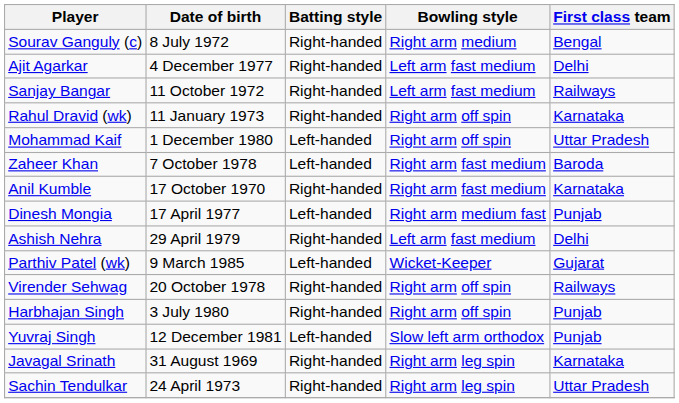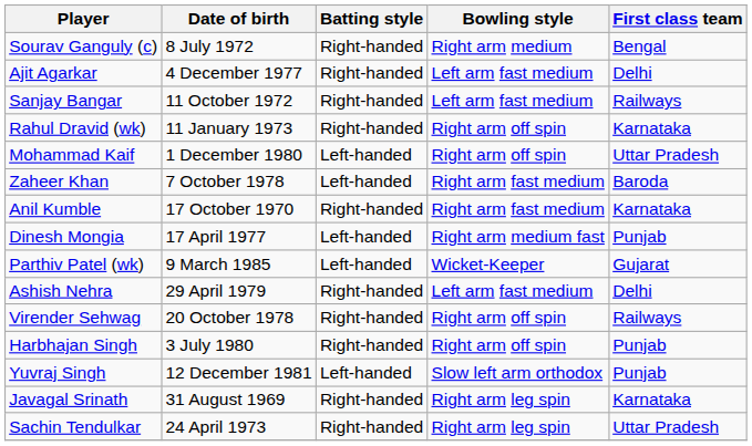 <table class=wikitable style=font-size:90%;text-align:left>
 <tr>
 <th>Player</th>
 <th>Date of birth</th>
 <th>Batting style</th>
 <th>Bowling style</th>
 <th><a href='#'>First class</a> team</th>
 </tr>
 <tr>
 <td><a href='#'>Sourav Ganguly</a> (<a href='#'>c</a>)</td>
 <td>8 July 1972</td>
 <td>Right-handed</td>
 <td><a href='#'>Right arm</a> <a href='#'>medium</a></td>
 <td><a href='#'>Bengal</a></td>
 </tr>
 <tr>
 <td><a href='#'>Ajit Agarkar</a></td>
 <td>4 December 1977</td>
 <td>Right-handed</td>
 <td><a href='#'>Left arm</a> <a href='#'>fast medium</a></td>
 <td><a href='#'>Delhi</a></td>
 </tr>
 <tr>
 <td><a href='#'>Sanjay Bangar</a></td>
 <td>11 October 1972</td>
 <td>Right-handed</td>
 <td><a href='#'>Left arm</a> <a href='#'>fast medium</a></td>
 <td><a href='#'>Railways</a></td>
 </tr>
 <tr>
 <td><a href='#'>Rahul Dravid</a> (<a href='#'>wk</a>)</td>
 <td>11 January 1973</td>
 <td>Right-handed</td>
 <td><a href='#'>Right arm</a> <a href='#'>off spin</a></td>
 <td><a href='#'>Karnataka</a></td>
 </tr>
 <tr>
 <td><a href='#'>Mohammad Kaif</a></td>
 <td>1 December 1980</td>
 <td>Left-handed</td>
 <td><a href='#'>Right arm</a> <a href='#'>off spin</a></td>
 <td><a href='#'>Uttar Pradesh</a></td>
 </tr>
 <tr>
 <td><a href='#'>Zaheer Khan</a></td>
 <td>7 October 1978</td>
 <td>Left-handed</td>
 <td><a href='#'>Right arm</a> <a href='#'>fast medium</a></td>
 <td><a href='#'>Baroda</a></td>
 </tr>
 <tr>
 <td><a href='#'>Anil Kumble</a></td>
 <td>17 October 1970</td>
 <td>Right-handed</td>
 <td><a href='#'>Right arm</a> <a href='#'>fast medium</a></td>
 <td><a href='#'>Karnataka</a></td>
 </tr>
 <tr>
 <td><a href='#'>Dinesh Mongia</a></td>
 <td>17 April 1977</td>
 <td>Left-handed</td>
 <td><a href='#'>Right arm</a> <a href='#'>medium fast</a></td>
 <td><a href='#'>Punjab</a></td>
 </tr>
 <tr>
+<td><a href='#'>Parthiv Patel</a> (<a href='#'>wk</a>)</td>
+<td>9 March 1985</td>
+<td>Left-handed</td>
+<td><a href='#'>Wicket-Keeper</a></td>
+<td><a href='#'>Gujarat</a></td>
+</tr>
+<tr>
 <td><a href='#'>Ashish Nehra</a></td>
 <td>29 April 1979</td>
 <td>Right-handed</td>
 <td><a href='#'>Left arm</a> <a href='#'>fast medium</a></td>
 <td><a href='#'>Delhi</a></td>
-</tr>
-<tr>
-<td><a href='#'>Parthiv Patel</a> (<a href='#'>wk</a>)</td>
-<td>9 March 1985</td>
-<td>Left-handed</td>
-<td><a href='#'>Wicket-Keeper</a></td>
-<td><a href='#'>Gujarat</a></td>
 </tr>
 <tr>
 <td><a href='#'>Virender Sehwag</a></td>
 <td>20 October 1978</td>
 <td>Right-handed</td>
 <td><a href='#'>Right arm</a> <a href='#'>off spin</a></td>
 <td><a href='#'>Railways</a></td>
 </tr>
 <tr>
 <td><a href='#'>Harbhajan Singh</a></td>
 <td>3 July 1980</td>
 <td>Right-handed</td>
 <td><a href='#'>Right arm</a> <a href='#'>off spin</a></td>
 <td><a href='#'>Punjab</a></td>
 </tr>
 <tr>
 <td><a href='#'>Yuvraj Singh</a></td>
 <td>12 December 1981</td>
 <td>Left-handed</td>
 <td><a href='#'>Slow left arm orthodox</a></td>
 <td><a href='#'>Punjab</a></td>
 </tr>
 <tr>
 <td><a href='#'>Javagal Srinath</a></td>
 <td>31 August 1969</td>
 <td>Right-handed</td>
 <td><a href='#'>Right arm</a> <a href='#'>leg spin</a></td>
 <td><a href='#'>Karnataka</a></td>
 </tr>
 <tr>
 <td><a href='#'>Sachin Tendulkar</a></td>
 <td>24 April 1973</td>
 <td>Right-handed</td>
 <td><a href='#'>Right arm</a> <a href='#'>leg spin</a></td>
 <td><a href='#'>Uttar Pradesh</a></td>
 </tr>
 <tr>
 </tr>
 </table>
